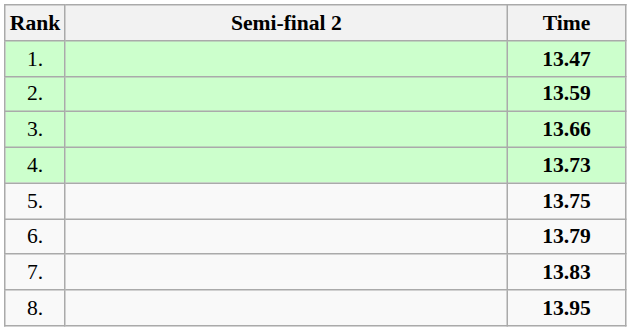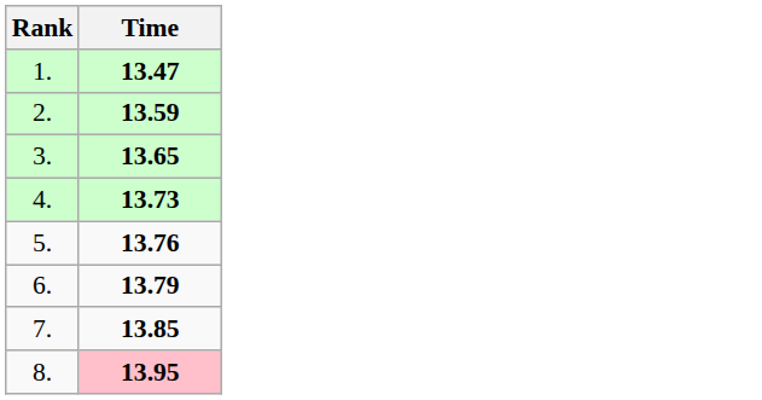 <table class="wikitable" style="border-collapse: collapse; font-size: 90%;">
 <tr>
 <th>Rank</th>
-<th style="width: 20em">Semi-final 2</th>
 <th style="width: 5em">Time</th>
 </tr>
 <tr style="background:#ccffcc;">
 <td align="center">1.</td>
-<td></td>
 <td align="center"><strong>13.47</strong></td>
 </tr>
 <tr style="background:#ccffcc;">
 <td align="center">2.</td>
-<td></td>
 <td align="center"><strong>13.59</strong></td>
 </tr>
 <tr style="background:#ccffcc;">
 <td align="center">3.</td>
-<td></td>
-<td align="center"><strong>13.66</strong></td>
+<td align="center"><strong>13.65</strong></td>
 </tr>
 <tr style="background:#ccffcc;">
 <td align="center">4.</td>
-<td></td>
 <td align="center"><strong>13.73</strong></td>
 </tr>
 <tr>
 <td align="center">5.</td>
-<td></td>
-<td align="center"><strong>13.75</strong></td>
+<td align="center"><strong>13.76</strong></td>
 </tr>
 <tr>
 <td align="center">6.</td>
-<td></td>
 <td align="center"><strong>13.79</strong></td>
 </tr>
 <tr>
 <td align="center">7.</td>
-<td></td>
-<td align="center"><strong>13.83</strong></td>
+<td align="center"><strong>13.85</strong></td>
 </tr>
 <tr>
 <td align="center">8.</td>
-<td></td>
-<td align="center"><strong>13.95</strong></td>
+<td align="center" style="background: pink;"><strong>13.95</strong></td>
 </tr>
 </table>
